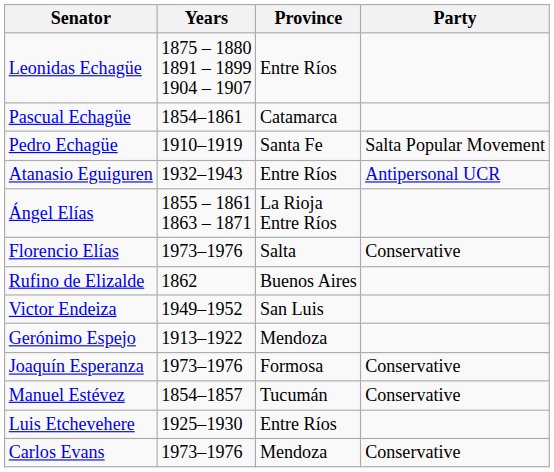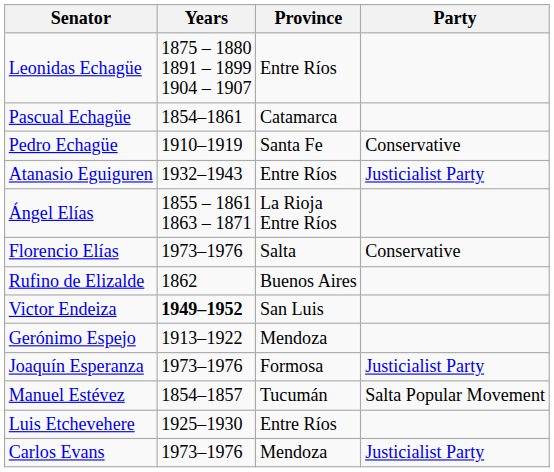 <table class=wikitable>
 <tr>
 <th>Senator</th>
 <th>Years</th>
 <th>Province</th>
 <th>Party</th>
 </tr>
 <tr>
 <td><a href='#'>Leonidas Echagüe</a></td>
 <td>1875 – 1880<br>1891 – 1899<br>1904 – 1907</td>
 <td>Entre Ríos</td>
 <td></td>
 </tr>
 <tr>
 <td><a href='#'>Pascual Echagüe</a></td>
 <td>1854–1861</td>
 <td>Catamarca</td>
 <td></td>
 </tr>
 <tr>
 <td><a href='#'>Pedro Echagüe</a></td>
 <td>1910–1919</td>
 <td>Santa Fe</td>
-<td>Salta Popular Movement</td>
+<td>Conservative</td>
 </tr>
 <tr>
 <td><a href='#'>Atanasio Eguiguren</a></td>
 <td>1932–1943</td>
 <td>Entre Ríos</td>
-<td><a href='#'>Antipersonal UCR</a></td>
+<td><a href='#'>Justicialist Party</a></td>
 </tr>
 <tr>
 <td><a href='#'>Ángel Elías</a></td>
 <td>1855 – 1861<br>1863 – 1871</td>
 <td>La Rioja<br>Entre Ríos</td>
 <td></td>
 </tr>
 <tr>
 <td><a href='#'>Florencio Elías</a></td>
 <td>1973–1976</td>
 <td>Salta</td>
 <td>Conservative</td>
 </tr>
 <tr>
 <td><a href='#'>Rufino de Elizalde</a></td>
 <td>1862</td>
 <td>Buenos Aires</td>
 <td></td>
 </tr>
 <tr>
 <td><a href='#'>Victor Endeiza</a></td>
-<td>1949–1952</td>
+<td><strong>1949–1952</strong></td>
 <td>San Luis</td>
 <td></td>
 </tr>
 <tr>
 <td><a href='#'>Gerónimo Espejo</a></td>
 <td>1913–1922</td>
 <td>Mendoza</td>
 <td></td>
 </tr>
 <tr>
 <td><a href='#'>Joaquín Esperanza</a></td>
 <td>1973–1976</td>
 <td>Formosa</td>
-<td>Conservative</td>
+<td><a href='#'>Justicialist Party</a></td>
 </tr>
 <tr>
 <td><a href='#'>Manuel Estévez</a></td>
 <td>1854–1857</td>
 <td>Tucumán</td>
-<td>Conservative</td>
+<td>Salta Popular Movement</td>
 </tr>
 <tr>
 <td><a href='#'>Luis Etchevehere</a></td>
 <td>1925–1930</td>
 <td>Entre Ríos</td>
 <td></td>
 </tr>
 <tr>
 <td><a href='#'>Carlos Evans</a></td>
 <td>1973–1976</td>
 <td>Mendoza</td>
-<td>Conservative</td>
+<td><a href='#'>Justicialist Party</a></td>
 </tr>
 </table>
